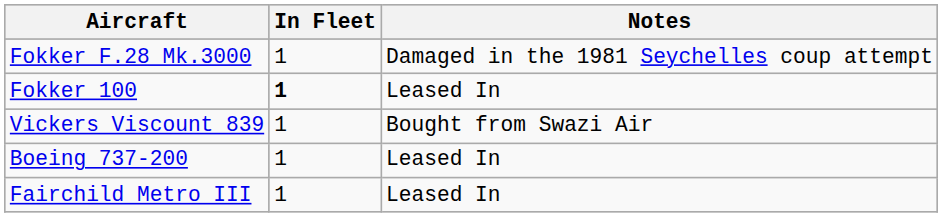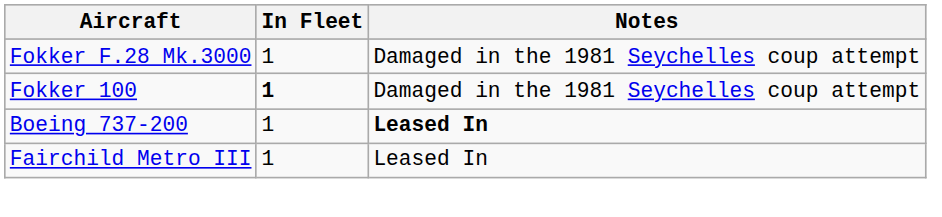 <table class="wikitable">
 <tr>
 <th>Aircraft</th>
 <th>In Fleet</th>
 <th>Notes</th>
 </tr>
 <tr>
 <td><a href='#'>Fokker F.28 Mk.3000</a></td>
 <td>1</td>
 <td>Damaged in the 1981 <a href='#'>Seychelles</a> coup attempt</td>
 </tr>
 <tr>
 <td><a href='#'>Fokker 100</a></td>
 <td><strong>1</strong></td>
-<td>Leased In</td>
-</tr>
-<tr>
-<td><a href='#'>Vickers Viscount 839</a></td>
-<td>1</td>
-<td>Bought from Swazi Air</td>
+<td>Damaged in the 1981 <a href='#'>Seychelles</a> coup attempt</td>
 </tr>
 <tr>
 <td><a href='#'>Boeing 737-200</a></td>
 <td>1</td>
-<td>Leased In</td>
+<td><strong>Leased In</strong></td>
 </tr>
 <tr>
 <td><a href='#'>Fairchild Metro III</a></td>
 <td>1</td>
 <td>Leased In</td>
 </tr>
 </table>
